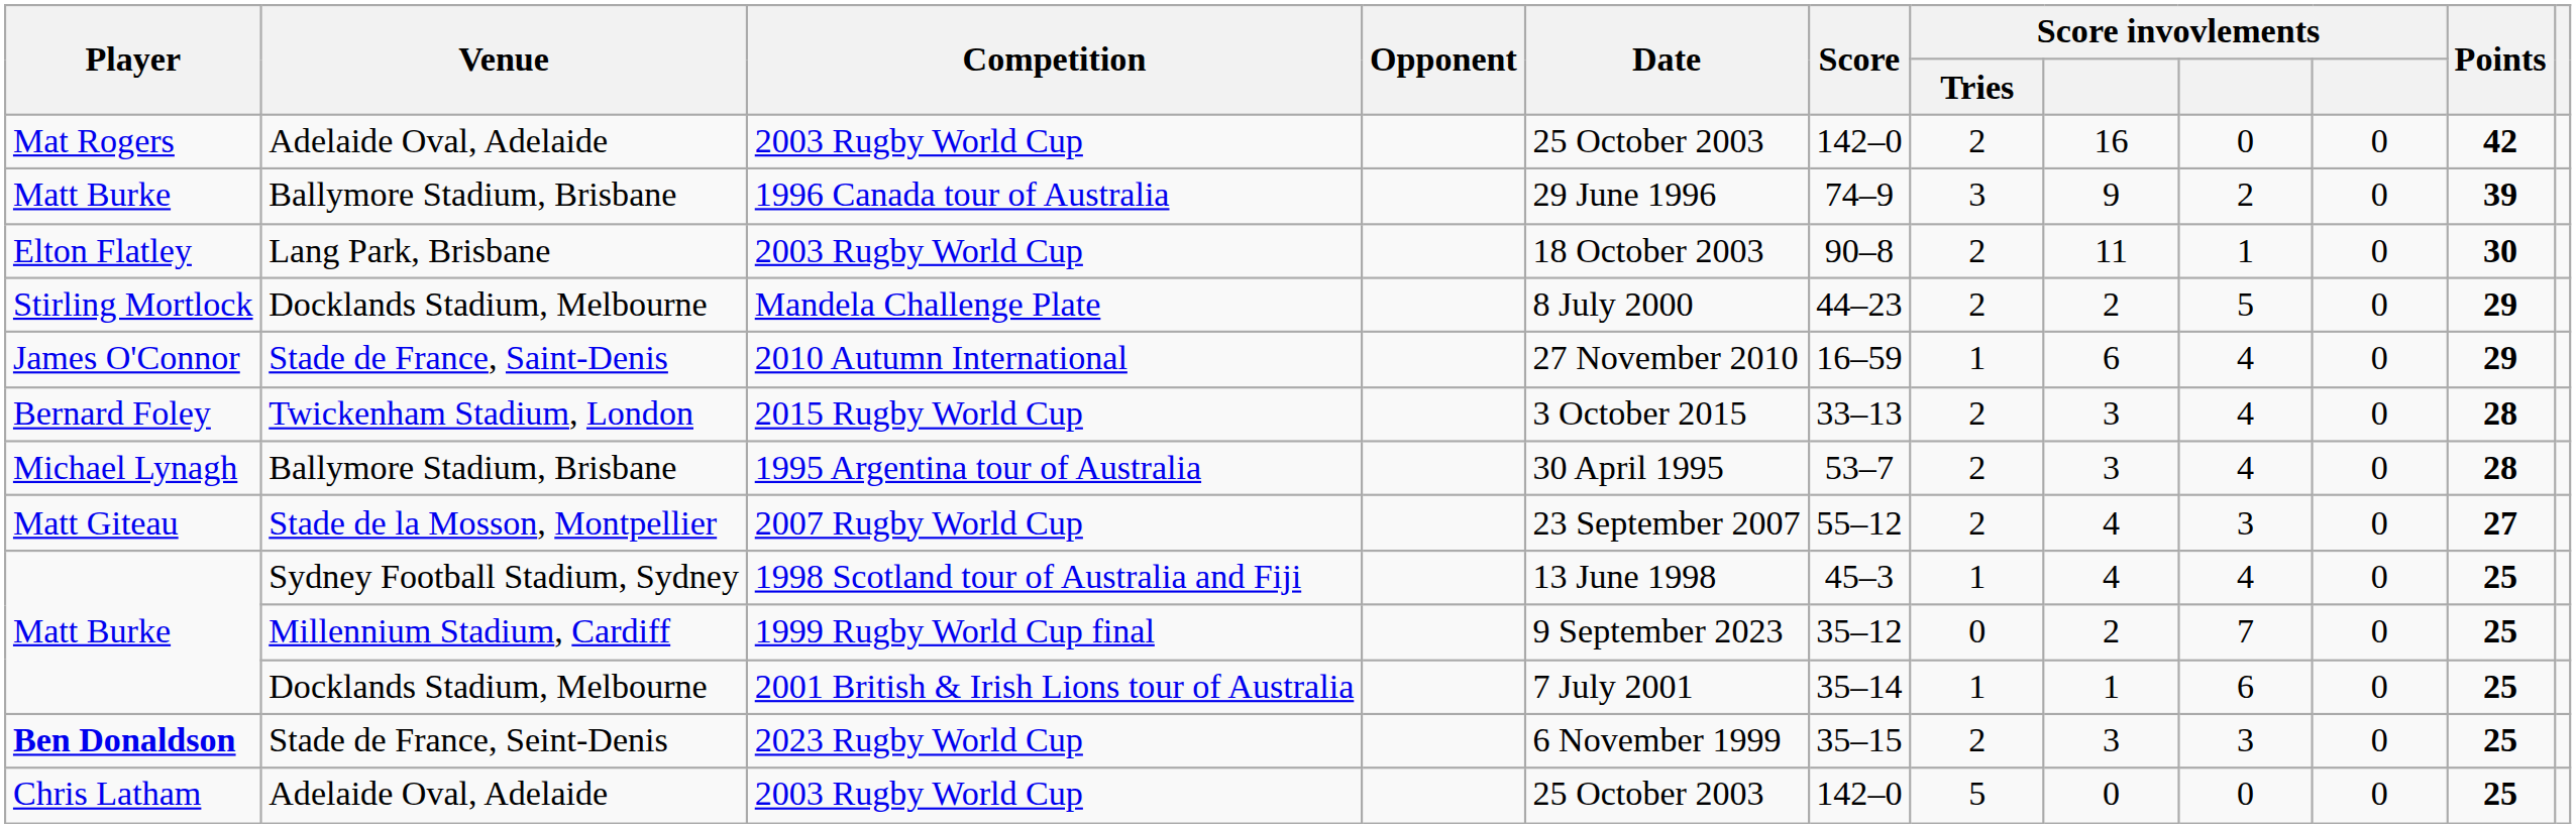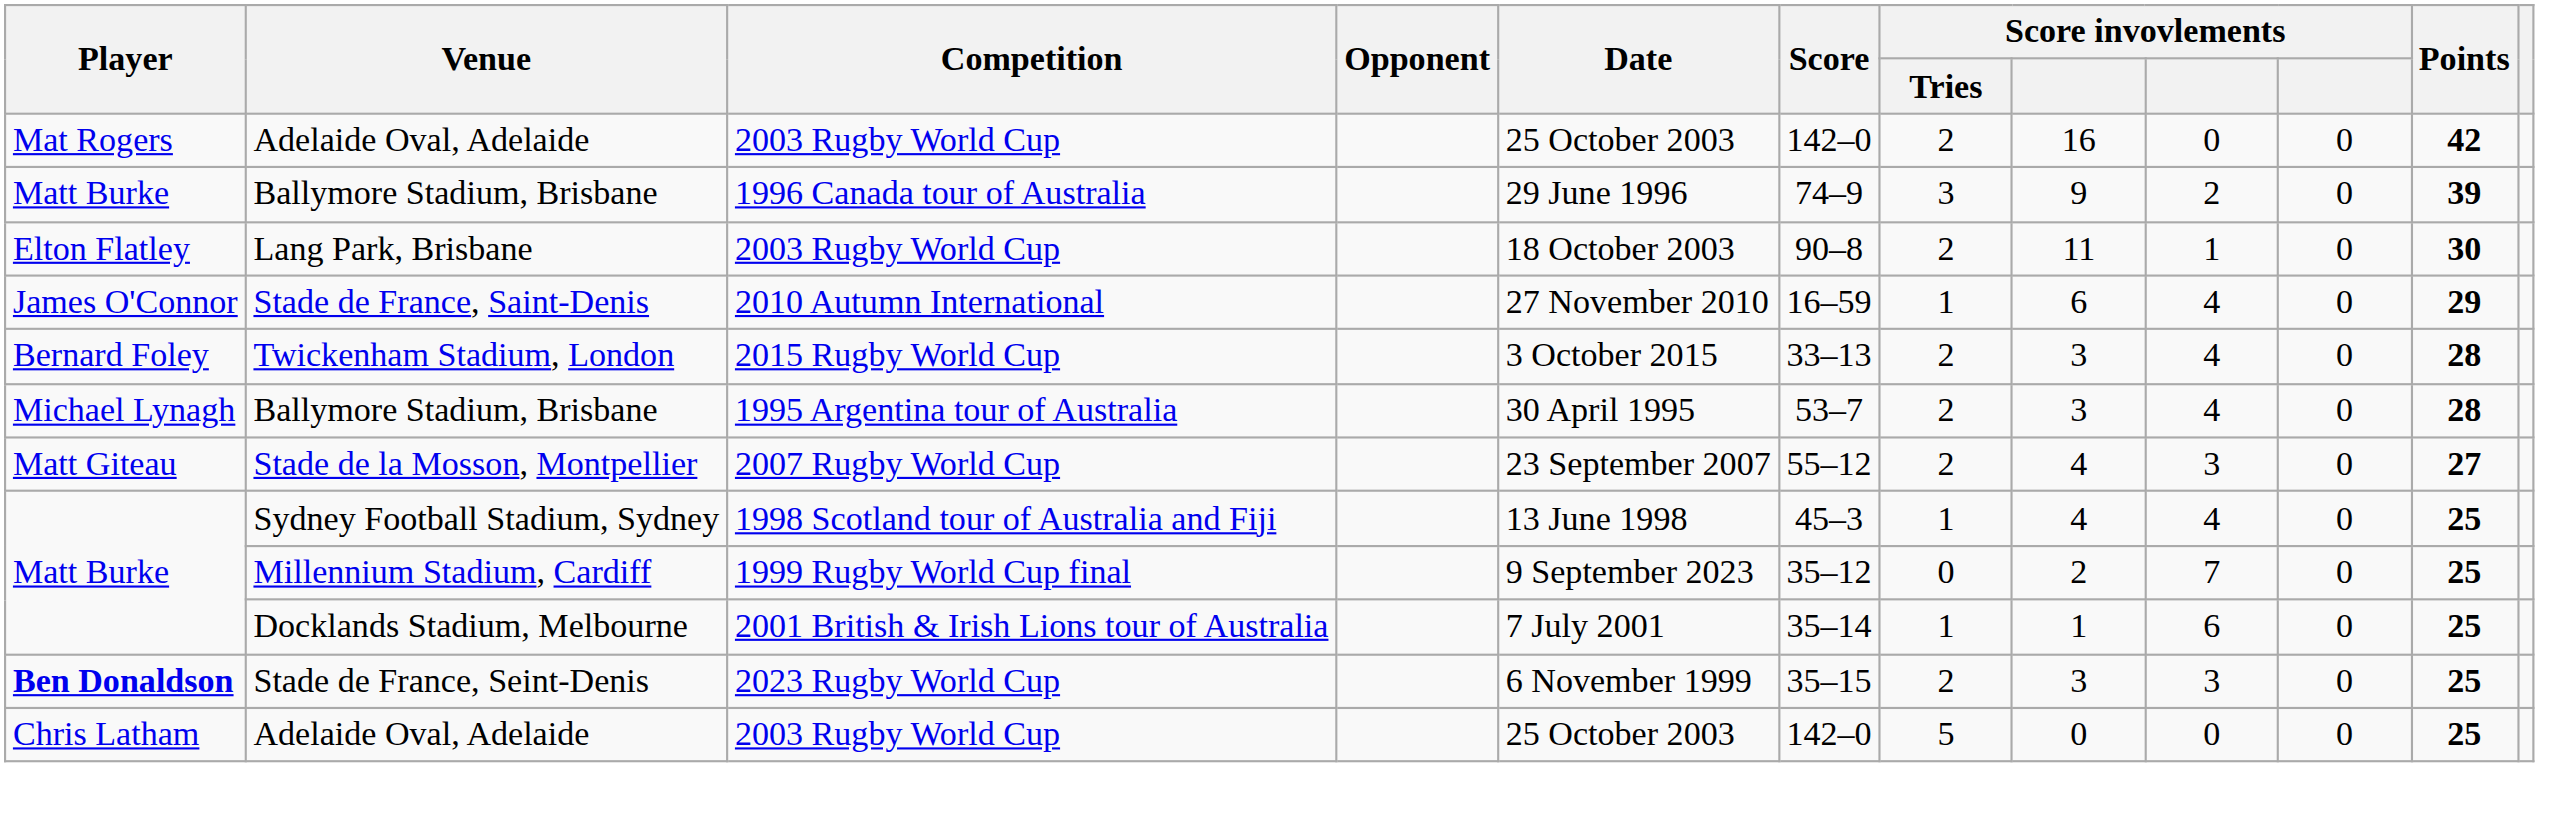 <table class="wikitable">
 <tr>
 <th rowspan=2>Player</th>
 <th rowspan=2>Venue</th>
 <th rowspan=2>Competition</th>
 <th rowspan=2>Opponent</th>
 <th rowspan=2>Date</th>
 <th rowspan=2>Score</th>
 <th colspan=4>Score invovlements</th>
 <th rowspan=2>Points</th>
 <th rowspan=2></th>
 </tr>
 <tr>
 <th width=55px>Tries</th>
 <th width=55px></th>
 <th width=55px></th>
 <th width=55px></th>
 </tr>
 <tr>
 <td><a href='#'>Mat Rogers</a></td>
 <td>Adelaide Oval, Adelaide</td>
 <td><a href='#'>2003 Rugby World Cup</a></td>
 <td></td>
 <td>25 October 2003</td>
 <td align=center>142–0</td>
 <td align=center>2</td>
 <td align=center>16</td>
 <td align=center>0</td>
 <td align=center>0</td>
 <td align=center><strong>42</strong></td>
 <td align=center></td>
 </tr>
 <tr>
 <td><a href='#'>Matt Burke</a></td>
 <td>Ballymore Stadium, Brisbane</td>
 <td><a href='#'>1996 Canada tour of Australia</a></td>
 <td></td>
 <td>29 June 1996</td>
 <td align=center>74–9</td>
 <td align=center>3</td>
 <td align=center>9</td>
 <td align=center>2</td>
 <td align=center>0</td>
 <td align=center><strong>39</strong></td>
 <td align=center></td>
 </tr>
 <tr>
 <td><a href='#'>Elton Flatley</a></td>
 <td>Lang Park, Brisbane</td>
 <td><a href='#'>2003 Rugby World Cup</a></td>
 <td></td>
 <td>18 October 2003</td>
 <td align=center>90–8</td>
 <td align=center>2</td>
 <td align=center>11</td>
 <td align=center>1</td>
 <td align=center>0</td>
 <td align=center><strong>30</strong></td>
-<td align=center></td>
-</tr>
-<tr>
-<td><a href='#'>Stirling Mortlock</a></td>
-<td>Docklands Stadium, Melbourne</td>
-<td><a href='#'>Mandela Challenge Plate</a></td>
-<td></td>
-<td>8 July 2000</td>
-<td align=center>44–23</td>
-<td align=center>2</td>
-<td align=center>2</td>
-<td align=center>5</td>
-<td align=center>0</td>
-<td align=center><strong>29</strong></td>
 <td align=center></td>
 </tr>
 <tr>
 <td><a href='#'>James O'Connor</a></td>
 <td><a href='#'>Stade de France</a>, <a href='#'>Saint-Denis</a></td>
 <td><a href='#'>2010 Autumn International</a></td>
 <td></td>
 <td>27 November 2010</td>
 <td align=center>16–59</td>
 <td align=center>1</td>
 <td align=center>6</td>
 <td align=center>4</td>
 <td align=center>0</td>
 <td align=center><strong>29</strong></td>
 <td align=center></td>
 </tr>
 <tr>
 <td><a href='#'>Bernard Foley</a></td>
 <td><a href='#'>Twickenham Stadium</a>, <a href='#'>London</a></td>
 <td><a href='#'>2015 Rugby World Cup</a></td>
 <td></td>
 <td>3 October 2015</td>
 <td align=center>33–13</td>
 <td align=center>2</td>
 <td align=center>3</td>
 <td align=center>4</td>
 <td align=center>0</td>
 <td align=center><strong>28</strong></td>
 <td align=center></td>
 </tr>
 <tr>
 <td><a href='#'>Michael Lynagh</a></td>
 <td>Ballymore Stadium, Brisbane</td>
 <td><a href='#'>1995 Argentina tour of Australia</a></td>
 <td></td>
 <td>30 April 1995</td>
 <td align=center>53–7</td>
 <td align=center>2</td>
 <td align=center>3</td>
 <td align=center>4</td>
 <td align=center>0</td>
 <td align=center><strong>28</strong></td>
 <td align=center></td>
 </tr>
 <tr>
 <td><a href='#'>Matt Giteau</a></td>
 <td><a href='#'>Stade de la Mosson</a>, <a href='#'>Montpellier</a></td>
 <td><a href='#'>2007 Rugby World Cup</a></td>
 <td></td>
 <td>23 September 2007</td>
 <td align=center>55–12</td>
 <td align=center>2</td>
 <td align=center>4</td>
 <td align=center>3</td>
 <td align=center>0</td>
 <td align=center><strong>27</strong></td>
 <td align=center></td>
 </tr>
 <tr>
 <td rowspan=3><a href='#'>Matt Burke</a></td>
 <td>Sydney Football Stadium, Sydney</td>
 <td><a href='#'>1998 Scotland tour of Australia and Fiji</a></td>
 <td></td>
 <td>13 June 1998</td>
 <td align=center>45–3</td>
 <td align=center>1</td>
 <td align=center>4</td>
 <td align=center>4</td>
 <td align=center>0</td>
 <td align=center><strong>25</strong></td>
 <td align=center></td>
 </tr>
 <tr>
 <td><a href='#'>Millennium Stadium</a>, <a href='#'>Cardiff</a></td>
 <td><a href='#'>1999 Rugby World Cup final</a></td>
 <td></td>
 <td>9 September 2023</td>
 <td align=center>35–12</td>
 <td align=center>0</td>
 <td align=center>2</td>
 <td align=center>7</td>
 <td align=center>0</td>
 <td align=center><strong>25</strong></td>
 <td align=center></td>
 </tr>
 <tr>
 <td>Docklands Stadium, Melbourne</td>
 <td><a href='#'>2001 British & Irish Lions tour of Australia</a></td>
 <td></td>
 <td>7 July 2001</td>
 <td align=center>35–14</td>
 <td align=center>1</td>
 <td align=center>1</td>
 <td align=center>6</td>
 <td align=center>0</td>
 <td align=center><strong>25</strong></td>
 <td align=center></td>
 </tr>
 <tr>
 <td><strong><a href='#'>Ben Donaldson</a></strong></td>
 <td>Stade de France, Seint-Denis</td>
 <td><a href='#'>2023 Rugby World Cup</a></td>
 <td></td>
 <td>6 November 1999</td>
 <td align=center>35–15</td>
 <td align=center>2</td>
 <td align=center>3</td>
 <td align=center>3</td>
 <td align=center>0</td>
 <td align=center><strong>25</strong></td>
 <td align=center></td>
 </tr>
 <tr>
 <td><a href='#'>Chris Latham</a></td>
 <td>Adelaide Oval, Adelaide</td>
 <td><a href='#'>2003 Rugby World Cup</a></td>
 <td></td>
 <td>25 October 2003</td>
 <td align=center>142–0</td>
 <td align=center>5</td>
 <td align=center>0</td>
 <td align=center>0</td>
 <td align=center>0</td>
 <td align=center><strong>25</strong></td>
 <td align=center></td>
 </tr>
 </table>
